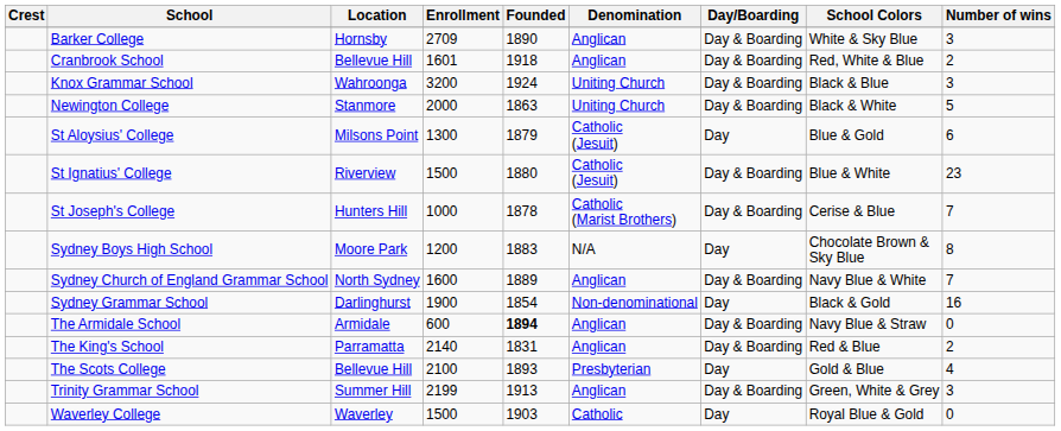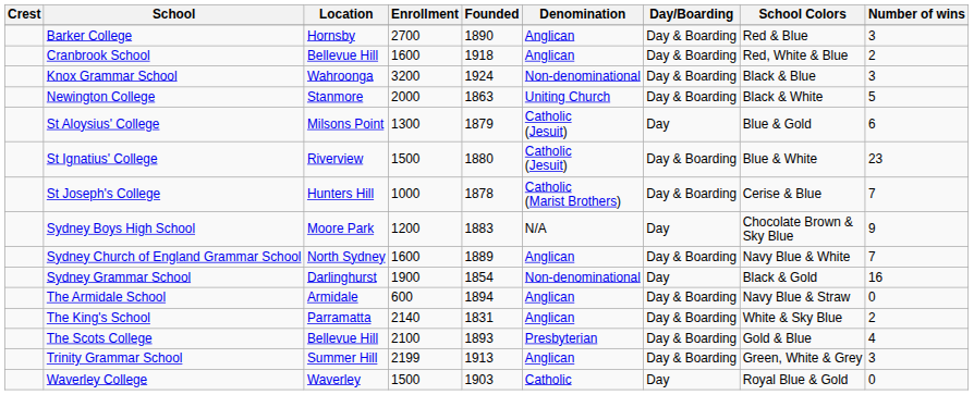 <table class="wikitable">
 <tr>
 <th>Crest</th>
 <th>School</th>
 <th>Location</th>
 <th>Enrollment</th>
 <th>Founded</th>
 <th>Denomination</th>
 <th>Day/Boarding</th>
 <th>School Colors</th>
 <th>Number of wins</th>
 </tr>
 <tr>
 </tr>
 <tr>
 <td></td>
 <td><a href='#'>Barker College</a></td>
 <td><a href='#'>Hornsby</a></td>
-<td>2709</td>
+<td>2700</td>
 <td>1890</td>
 <td><a href='#'>Anglican</a></td>
 <td>Day & Boarding</td>
-<td>White & Sky Blue</td>
+<td>Red & Blue</td>
 <td>3</td>
 </tr>
 <tr>
 <td></td>
 <td><a href='#'>Cranbrook School</a></td>
 <td><a href='#'>Bellevue Hill</a></td>
-<td>1601</td>
+<td>1600</td>
 <td>1918</td>
 <td><a href='#'>Anglican</a></td>
 <td>Day & Boarding</td>
 <td>Red, White & Blue</td>
 <td>2</td>
 </tr>
 <tr>
 <td></td>
 <td><a href='#'>Knox Grammar School</a></td>
 <td><a href='#'>Wahroonga</a></td>
 <td>3200</td>
 <td>1924</td>
-<td><a href='#'>Uniting Church</a></td>
+<td><a href='#'>Non-denominational</a></td>
 <td>Day & Boarding</td>
 <td>Black & Blue</td>
 <td>3</td>
 </tr>
 <tr>
 <td></td>
 <td><a href='#'>Newington College</a></td>
 <td><a href='#'>Stanmore</a></td>
 <td>2000</td>
 <td>1863</td>
 <td><a href='#'>Uniting Church</a></td>
 <td>Day & Boarding</td>
 <td>Black & White</td>
 <td>5</td>
 </tr>
 <tr>
 <td></td>
 <td><a href='#'>St Aloysius' College</a></td>
 <td><a href='#'>Milsons Point</a></td>
 <td>1300</td>
 <td>1879</td>
 <td><a href='#'>Catholic</a><br>(<a href='#'>Jesuit</a>)</td>
 <td>Day</td>
 <td>Blue & Gold</td>
 <td>6</td>
 </tr>
 <tr>
 <td></td>
 <td><a href='#'>St Ignatius' College</a></td>
 <td><a href='#'>Riverview</a></td>
 <td>1500</td>
 <td>1880</td>
 <td><a href='#'>Catholic</a><br>(<a href='#'>Jesuit</a>)</td>
 <td>Day & Boarding</td>
 <td>Blue & White</td>
 <td>23</td>
 </tr>
 <tr>
 <td></td>
 <td><a href='#'>St Joseph's College</a></td>
 <td><a href='#'>Hunters Hill</a></td>
 <td>1000</td>
 <td>1878</td>
 <td><a href='#'>Catholic</a><br>(<a href='#'>Marist Brothers</a>)</td>
 <td>Day & Boarding</td>
 <td>Cerise & Blue</td>
 <td>7</td>
 </tr>
 <tr>
 <td></td>
 <td><a href='#'>Sydney Boys High School</a></td>
 <td><a href='#'>Moore Park</a></td>
 <td>1200</td>
 <td>1883</td>
 <td>N/A</td>
 <td>Day</td>
 <td>Chocolate Brown &<br>Sky Blue</td>
-<td>8</td>
+<td>9</td>
 </tr>
 <tr>
 <td></td>
 <td><a href='#'>Sydney Church of England Grammar School</a></td>
 <td><a href='#'>North Sydney</a></td>
 <td>1600</td>
 <td>1889</td>
 <td><a href='#'>Anglican</a></td>
 <td>Day & Boarding</td>
 <td>Navy Blue & White</td>
 <td>7</td>
 </tr>
 <tr>
 <td></td>
 <td><a href='#'>Sydney Grammar School</a></td>
 <td><a href='#'>Darlinghurst</a></td>
 <td>1900</td>
 <td>1854</td>
 <td><a href='#'>Non-denominational</a></td>
 <td>Day</td>
 <td>Black & Gold</td>
 <td>16</td>
 </tr>
 <tr>
 <td></td>
 <td><a href='#'>The Armidale School</a></td>
 <td><a href='#'>Armidale</a></td>
 <td>600</td>
-<td><strong>1894</strong></td>
+<td>1894</td>
 <td><a href='#'>Anglican</a></td>
 <td>Day & Boarding</td>
 <td>Navy Blue & Straw</td>
 <td>0</td>
 </tr>
 <tr>
 <td></td>
 <td><a href='#'>The King's School</a></td>
 <td><a href='#'>Parramatta</a></td>
 <td>2140</td>
 <td>1831</td>
 <td><a href='#'>Anglican</a></td>
 <td>Day & Boarding</td>
-<td>Red & Blue</td>
+<td>White & Sky Blue</td>
 <td>2</td>
 </tr>
 <tr>
 <td></td>
 <td><a href='#'>The Scots College</a></td>
 <td><a href='#'>Bellevue Hill</a></td>
 <td>2100</td>
 <td>1893</td>
 <td><a href='#'>Presbyterian</a></td>
-<td>Day</td>
+<td>Day & Boarding</td>
 <td>Gold & Blue</td>
 <td>4</td>
 </tr>
 <tr>
 <td></td>
 <td><a href='#'>Trinity Grammar School</a></td>
 <td><a href='#'>Summer Hill</a></td>
 <td>2199</td>
 <td>1913</td>
 <td><a href='#'>Anglican</a></td>
 <td>Day & Boarding</td>
 <td>Green, White & Grey</td>
 <td>3</td>
 </tr>
 <tr>
 <td></td>
 <td><a href='#'>Waverley College</a></td>
 <td><a href='#'>Waverley</a></td>
 <td>1500</td>
 <td>1903</td>
 <td><a href='#'>Catholic</a></td>
 <td>Day</td>
 <td>Royal Blue & Gold</td>
 <td>0</td>
 </tr>
 </table>
